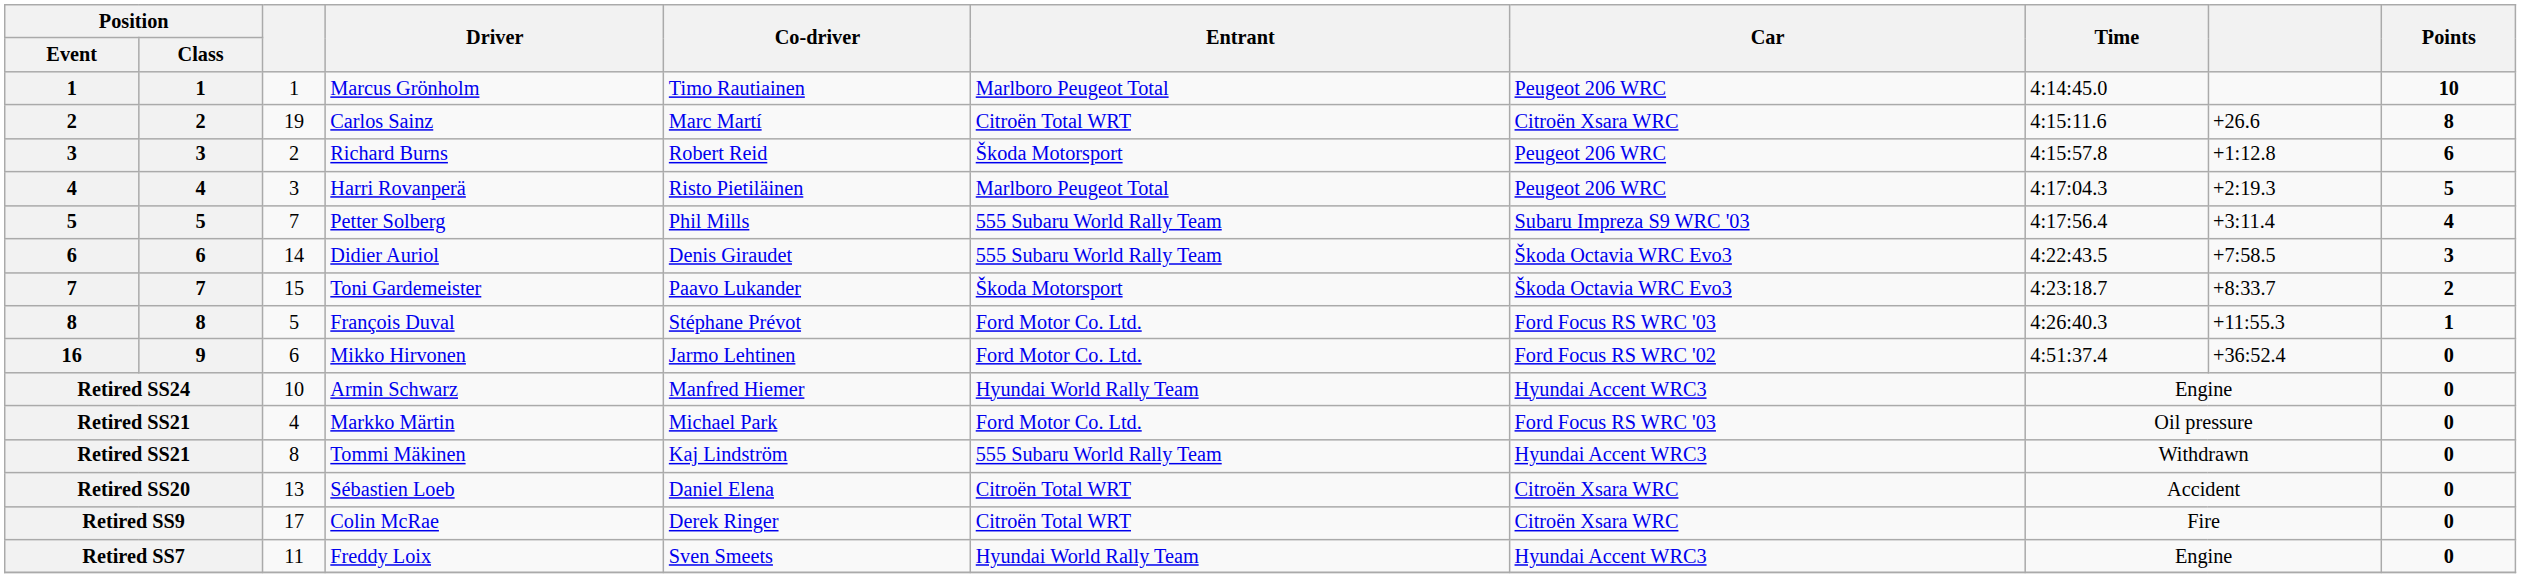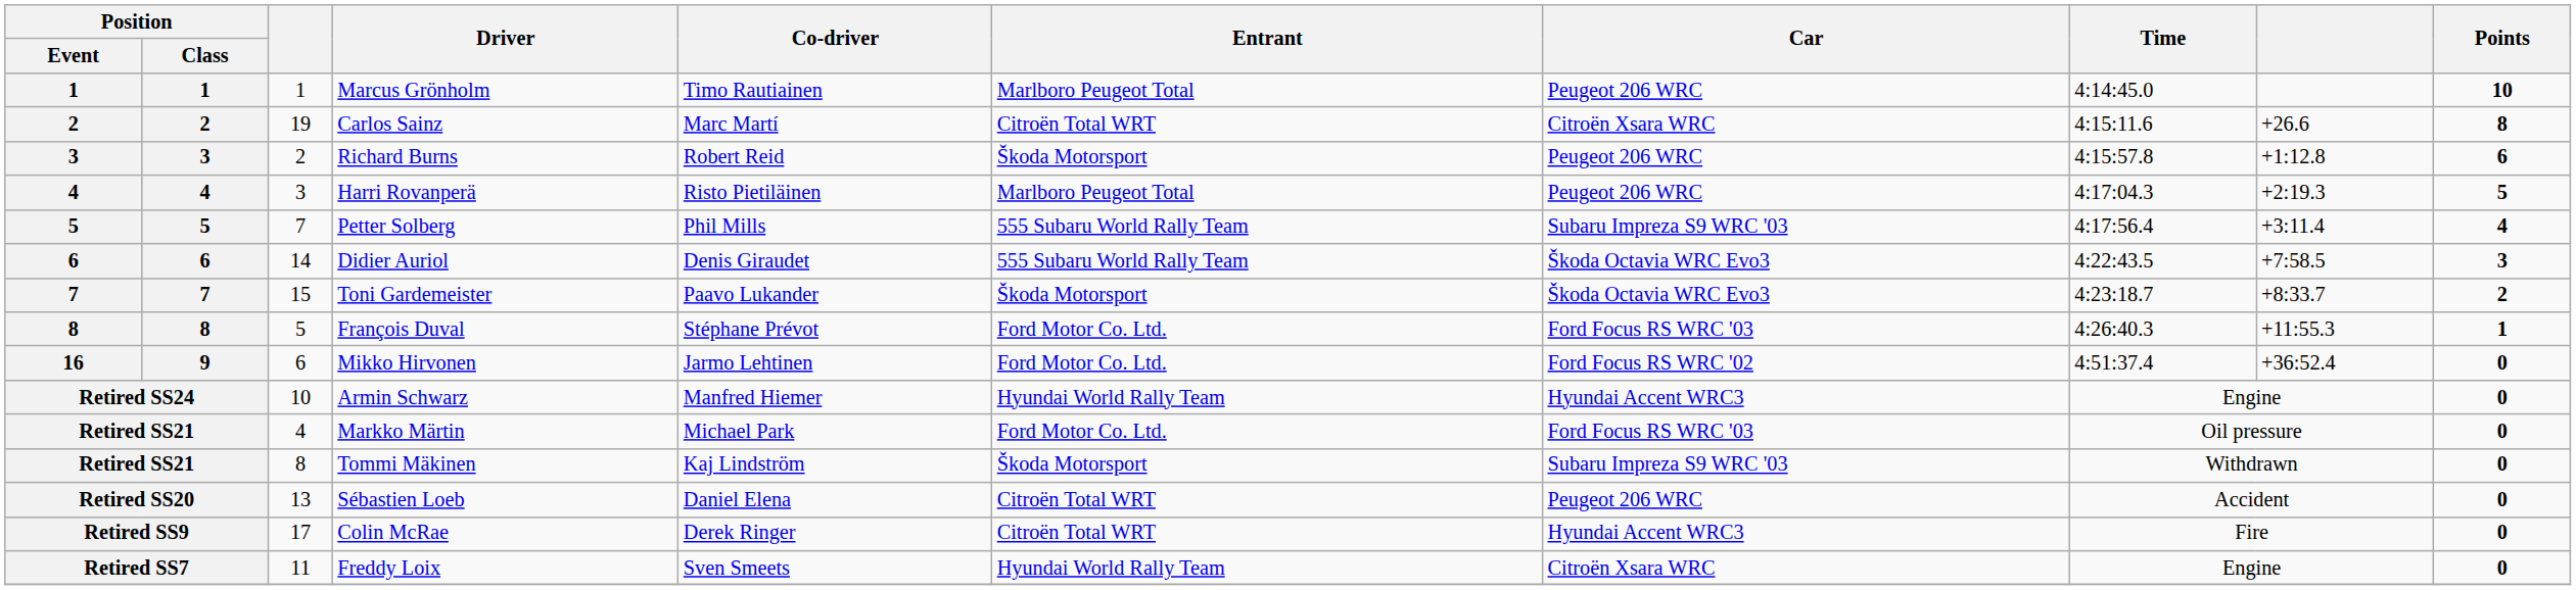 <table class="wikitable" width=85% style="font-size: 85%;">
 <tr>
 <th colspan="2">Position</th>
 <th rowspan="2"></th>
 <th rowspan="2">Driver</th>
 <th rowspan="2">Co-driver</th>
 <th rowspan="2">Entrant</th>
 <th rowspan="2">Car</th>
 <th rowspan="2">Time</th>
 <th rowspan="2"></th>
 <th rowspan="2">Points</th>
 </tr>
 <tr>
 <th>Event</th>
 <th>Class</th>
 </tr>
 <tr>
 <th>1</th>
 <th>1</th>
 <td align="center">1</td>
 <td> <a href='#'>Marcus Grönholm</a></td>
 <td> <a href='#'>Timo Rautiainen</a></td>
 <td> <a href='#'>Marlboro Peugeot Total</a></td>
 <td><a href='#'>Peugeot 206 WRC</a></td>
 <td>4:14:45.0</td>
 <td></td>
 <td align="center"><strong>10</strong></td>
 </tr>
 <tr>
 <th>2</th>
 <th>2</th>
 <td align="center">19</td>
 <td> <a href='#'>Carlos Sainz</a></td>
 <td> <a href='#'>Marc Martí</a></td>
 <td> <a href='#'>Citroën Total WRT</a></td>
 <td><a href='#'>Citroën Xsara WRC</a></td>
 <td>4:15:11.6</td>
 <td>+26.6</td>
 <td align="center"><strong>8</strong></td>
 </tr>
 <tr>
 <th>3</th>
 <th>3</th>
 <td align="center">2</td>
 <td> <a href='#'>Richard Burns</a></td>
 <td> <a href='#'>Robert Reid</a></td>
 <td> <a href='#'>Škoda Motorsport</a></td>
 <td><a href='#'>Peugeot 206 WRC</a></td>
 <td>4:15:57.8</td>
 <td>+1:12.8</td>
 <td align="center"><strong>6</strong></td>
 </tr>
 <tr>
 <th>4</th>
 <th>4</th>
 <td align="center">3</td>
 <td> <a href='#'>Harri Rovanperä</a></td>
 <td> <a href='#'>Risto Pietiläinen</a></td>
 <td> <a href='#'>Marlboro Peugeot Total</a></td>
 <td><a href='#'>Peugeot 206 WRC</a></td>
 <td>4:17:04.3</td>
 <td>+2:19.3</td>
 <td align="center"><strong>5</strong></td>
 </tr>
 <tr>
 <th>5</th>
 <th>5</th>
 <td align="center">7</td>
 <td> <a href='#'>Petter Solberg</a></td>
 <td> <a href='#'>Phil Mills</a></td>
 <td> <a href='#'>555 Subaru World Rally Team</a></td>
 <td><a href='#'>Subaru Impreza S9 WRC '03</a></td>
 <td>4:17:56.4</td>
 <td>+3:11.4</td>
 <td align="center"><strong>4</strong></td>
 </tr>
 <tr>
 <th>6</th>
 <th>6</th>
 <td align="center">14</td>
 <td> <a href='#'>Didier Auriol</a></td>
 <td> <a href='#'>Denis Giraudet</a></td>
 <td> <a href='#'>555 Subaru World Rally Team</a></td>
 <td><a href='#'>Škoda Octavia WRC Evo3</a></td>
 <td>4:22:43.5</td>
 <td>+7:58.5</td>
 <td align="center"><strong>3</strong></td>
 </tr>
 <tr>
 <th>7</th>
 <th>7</th>
 <td align="center">15</td>
 <td> <a href='#'>Toni Gardemeister</a></td>
 <td> <a href='#'>Paavo Lukander</a></td>
 <td> <a href='#'>Škoda Motorsport</a></td>
 <td><a href='#'>Škoda Octavia WRC Evo3</a></td>
 <td>4:23:18.7</td>
 <td>+8:33.7</td>
 <td align="center"><strong>2</strong></td>
 </tr>
 <tr>
 <th>8</th>
 <th>8</th>
 <td align="center">5</td>
 <td> <a href='#'>François Duval</a></td>
 <td> <a href='#'>Stéphane Prévot</a></td>
 <td> <a href='#'>Ford Motor Co. Ltd.</a></td>
 <td><a href='#'>Ford Focus RS WRC '03</a></td>
 <td>4:26:40.3</td>
 <td>+11:55.3</td>
 <td align="center"><strong>1</strong></td>
 </tr>
 <tr>
 <th>16</th>
 <th>9</th>
 <td align="center">6</td>
 <td> <a href='#'>Mikko Hirvonen</a></td>
 <td> <a href='#'>Jarmo Lehtinen</a></td>
 <td> <a href='#'>Ford Motor Co. Ltd.</a></td>
 <td><a href='#'>Ford Focus RS WRC '02</a></td>
 <td>4:51:37.4</td>
 <td>+36:52.4</td>
 <td align="center"><strong>0</strong></td>
 </tr>
 <tr>
 <th colspan="2">Retired SS24</th>
 <td align="center">10</td>
 <td> <a href='#'>Armin Schwarz</a></td>
 <td> <a href='#'>Manfred Hiemer</a></td>
 <td> <a href='#'>Hyundai World Rally Team</a></td>
 <td><a href='#'>Hyundai Accent WRC3</a></td>
 <td align="center" colspan="2">Engine</td>
 <td align="center"><strong>0</strong></td>
 </tr>
 <tr>
 <th colspan="2">Retired SS21</th>
 <td align="center">4</td>
 <td> <a href='#'>Markko Märtin</a></td>
 <td> <a href='#'>Michael Park</a></td>
 <td> <a href='#'>Ford Motor Co. Ltd.</a></td>
 <td><a href='#'>Ford Focus RS WRC '03</a></td>
 <td align="center" colspan="2">Oil pressure</td>
 <td align="center"><strong>0</strong></td>
 </tr>
 <tr>
 <th colspan="2">Retired SS21</th>
 <td align="center">8</td>
 <td> <a href='#'>Tommi Mäkinen</a></td>
 <td> <a href='#'>Kaj Lindström</a></td>
-<td> <a href='#'>555 Subaru World Rally Team</a></td>
-<td><a href='#'>Hyundai Accent WRC3</a></td>
+<td> <a href='#'>Škoda Motorsport</a></td>
+<td><a href='#'>Subaru Impreza S9 WRC '03</a></td>
 <td align="center" colspan="2">Withdrawn</td>
 <td align="center"><strong>0</strong></td>
 </tr>
 <tr>
 <th colspan="2">Retired SS20</th>
 <td align="center">13</td>
 <td> <a href='#'>Sébastien Loeb</a></td>
 <td> <a href='#'>Daniel Elena</a></td>
 <td> <a href='#'>Citroën Total WRT</a></td>
-<td><a href='#'>Citroën Xsara WRC</a></td>
+<td><a href='#'>Peugeot 206 WRC</a></td>
 <td align="center" colspan="2">Accident</td>
 <td align="center"><strong>0</strong></td>
 </tr>
 <tr>
 <th colspan="2">Retired SS9</th>
 <td align="center">17</td>
 <td> <a href='#'>Colin McRae</a></td>
 <td> <a href='#'>Derek Ringer</a></td>
 <td> <a href='#'>Citroën Total WRT</a></td>
-<td><a href='#'>Citroën Xsara WRC</a></td>
+<td><a href='#'>Hyundai Accent WRC3</a></td>
 <td align="center" colspan="2">Fire</td>
 <td align="center"><strong>0</strong></td>
 </tr>
 <tr>
 <th colspan="2">Retired SS7</th>
 <td align="center">11</td>
 <td> <a href='#'>Freddy Loix</a></td>
 <td> <a href='#'>Sven Smeets</a></td>
 <td> <a href='#'>Hyundai World Rally Team</a></td>
-<td><a href='#'>Hyundai Accent WRC3</a></td>
+<td><a href='#'>Citroën Xsara WRC</a></td>
 <td align="center" colspan="2">Engine</td>
 <td align="center"><strong>0</strong></td>
 </tr>
 <tr>
 </tr>
 </table>
